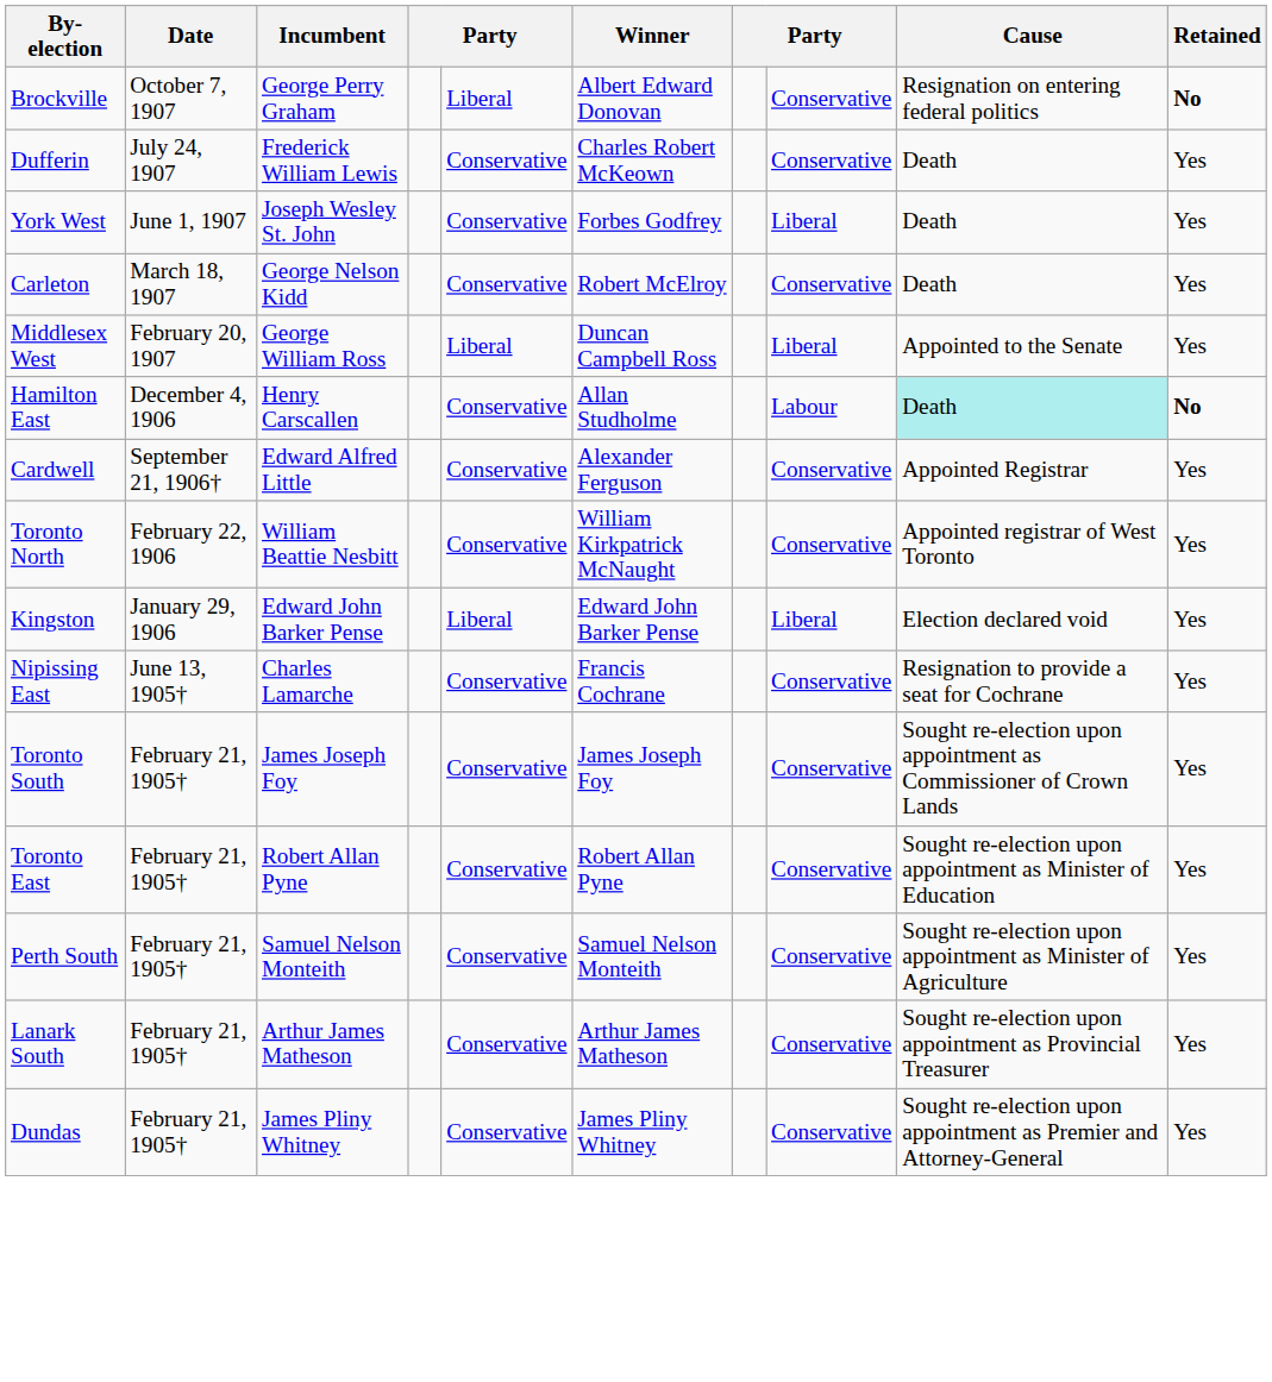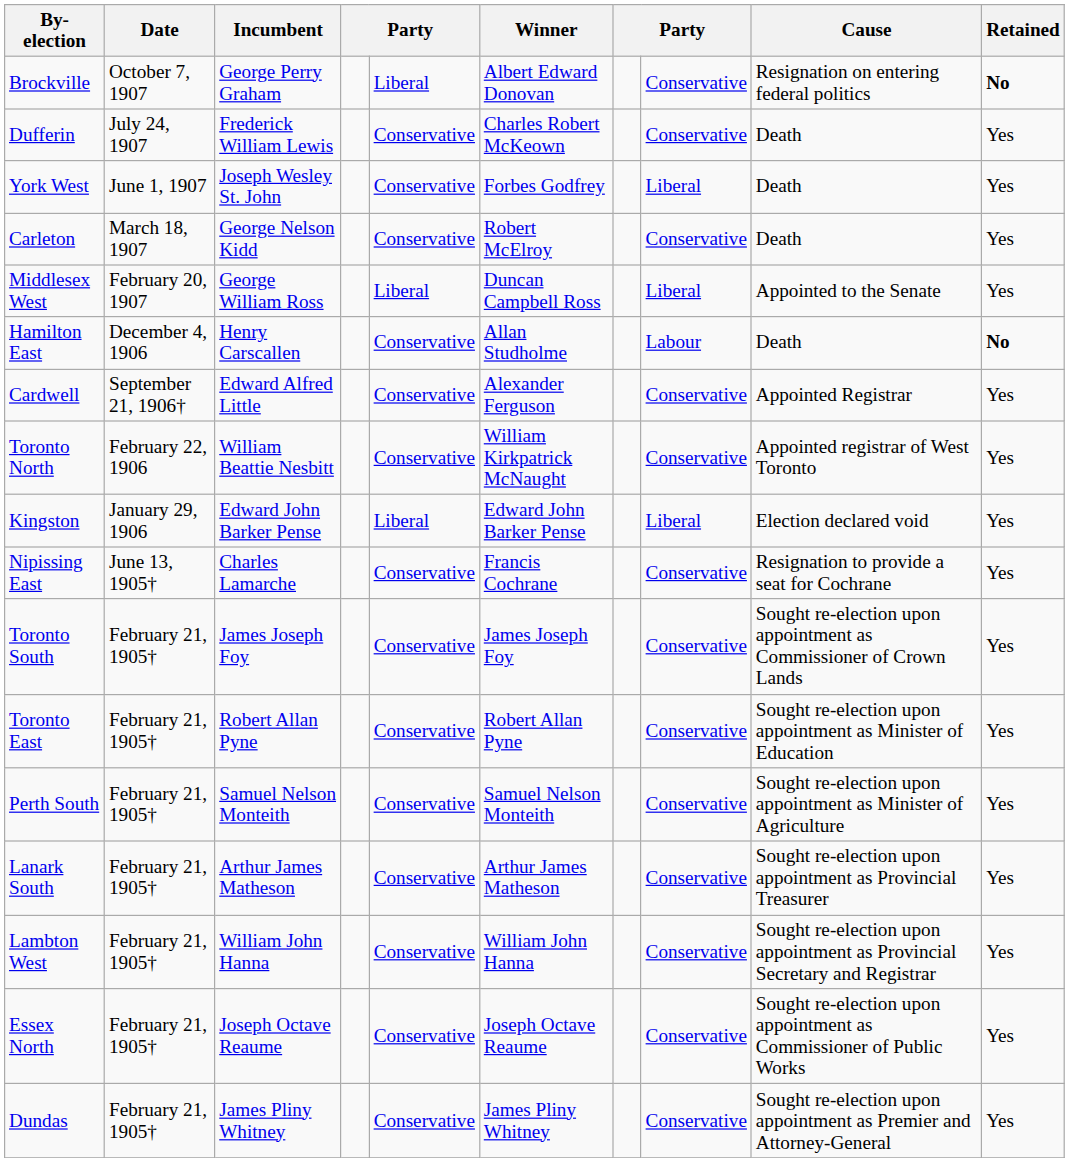 <table class=wikitable style="width:100%">
 <tr>
 <th>By-election</th>
 <th>Date</th>
 <th>Incumbent</th>
 <th colspan=2>Party</th>
 <th>Winner</th>
 <th colspan=2>Party</th>
 <th>Cause</th>
 <th>Retained</th>
 </tr>
 <tr>
 <td><a href='#'>Brockville</a></td>
 <td>October 7, 1907</td>
 <td><a href='#'>George Perry Graham</a></td>
 <td>    </td>
 <td><a href='#'>Liberal</a></td>
 <td><a href='#'>Albert Edward Donovan</a></td>
 <td>   </td>
 <td><a href='#'>Conservative</a></td>
 <td>Resignation on entering federal politics</td>
 <td><strong>No</strong></td>
 </tr>
 <tr>
 <td><a href='#'>Dufferin</a></td>
 <td>July 24, 1907</td>
 <td><a href='#'>Frederick William Lewis</a></td>
 <td>   </td>
 <td><a href='#'>Conservative</a></td>
 <td><a href='#'>Charles Robert McKeown</a></td>
 <td>   </td>
 <td><a href='#'>Conservative</a></td>
 <td>Death</td>
 <td>Yes</td>
 </tr>
 <tr>
 <td><a href='#'>York West</a></td>
 <td>June 1, 1907</td>
 <td><a href='#'>Joseph Wesley St. John</a></td>
 <td>   </td>
 <td><a href='#'>Conservative</a></td>
 <td><a href='#'>Forbes Godfrey</a></td>
 <td>   </td>
 <td><a href='#'>Liberal</a></td>
 <td>Death</td>
 <td>Yes</td>
 </tr>
 <tr>
 <td><a href='#'>Carleton</a></td>
 <td>March 18, 1907</td>
 <td><a href='#'>George Nelson Kidd</a></td>
 <td>   </td>
 <td><a href='#'>Conservative</a></td>
 <td><a href='#'>Robert McElroy</a></td>
 <td>   </td>
 <td><a href='#'>Conservative</a></td>
 <td>Death</td>
 <td>Yes</td>
 </tr>
 <tr>
 <td><a href='#'>Middlesex West</a></td>
 <td>February 20, 1907</td>
 <td><a href='#'>George William Ross</a></td>
 <td>    </td>
 <td><a href='#'>Liberal</a></td>
 <td><a href='#'>Duncan Campbell Ross</a></td>
 <td>    </td>
 <td><a href='#'>Liberal</a></td>
 <td>Appointed to the Senate</td>
 <td>Yes</td>
 </tr>
 <tr>
 <td><a href='#'>Hamilton East</a></td>
 <td>December 4, 1906</td>
 <td><a href='#'>Henry Carscallen</a></td>
 <td>   </td>
 <td><a href='#'>Conservative</a></td>
 <td><a href='#'>Allan Studholme</a></td>
 <td>   </td>
 <td><a href='#'>Labour</a></td>
-<td style="background: paleturquoise;">Death</td>
+<td>Death</td>
 <td><strong>No</strong></td>
 </tr>
 <tr>
 <td><a href='#'>Cardwell</a></td>
 <td>September 21, 1906†</td>
 <td><a href='#'>Edward Alfred Little</a></td>
 <td>   </td>
 <td><a href='#'>Conservative</a></td>
 <td><a href='#'>Alexander Ferguson</a></td>
 <td>   </td>
 <td><a href='#'>Conservative</a></td>
 <td>Appointed Registrar</td>
 <td>Yes</td>
 </tr>
 <tr>
 <td><a href='#'>Toronto North</a></td>
 <td>February 22, 1906</td>
 <td><a href='#'>William Beattie Nesbitt</a></td>
 <td>   </td>
 <td><a href='#'>Conservative</a></td>
 <td><a href='#'>William Kirkpatrick McNaught</a></td>
 <td>   </td>
 <td><a href='#'>Conservative</a></td>
 <td>Appointed registrar of West Toronto</td>
 <td>Yes</td>
 </tr>
 <tr>
 <td><a href='#'>Kingston</a></td>
 <td>January 29, 1906</td>
 <td><a href='#'>Edward John Barker Pense</a></td>
 <td>    </td>
 <td><a href='#'>Liberal</a></td>
 <td><a href='#'>Edward John Barker Pense</a></td>
 <td>    </td>
 <td><a href='#'>Liberal</a></td>
 <td>Election declared void</td>
 <td>Yes</td>
 </tr>
 <tr>
 <td><a href='#'>Nipissing East</a></td>
 <td>June 13, 1905†</td>
 <td><a href='#'>Charles Lamarche</a></td>
 <td>   </td>
 <td><a href='#'>Conservative</a></td>
 <td><a href='#'>Francis Cochrane</a></td>
 <td>   </td>
 <td><a href='#'>Conservative</a></td>
 <td>Resignation to provide a seat for Cochrane</td>
 <td>Yes</td>
 </tr>
 <tr>
 <td><a href='#'>Toronto South</a></td>
 <td>February 21, 1905†</td>
 <td><a href='#'>James Joseph Foy</a></td>
 <td>   </td>
 <td><a href='#'>Conservative</a></td>
 <td><a href='#'>James Joseph Foy</a></td>
 <td>   </td>
 <td><a href='#'>Conservative</a></td>
 <td>Sought re-election upon appointment as Commissioner of Crown Lands</td>
 <td>Yes</td>
 </tr>
 <tr>
 <td><a href='#'>Toronto East</a></td>
 <td>February 21, 1905†</td>
 <td><a href='#'>Robert Allan Pyne</a></td>
 <td>   </td>
 <td><a href='#'>Conservative</a></td>
 <td><a href='#'>Robert Allan Pyne</a></td>
 <td>   </td>
 <td><a href='#'>Conservative</a></td>
 <td>Sought re-election upon appointment as Minister of Education</td>
 <td>Yes</td>
 </tr>
 <tr>
 <td><a href='#'>Perth South</a></td>
 <td>February 21, 1905†</td>
 <td><a href='#'>Samuel Nelson Monteith</a></td>
 <td>   </td>
 <td><a href='#'>Conservative</a></td>
 <td><a href='#'>Samuel Nelson Monteith</a></td>
 <td>   </td>
 <td><a href='#'>Conservative</a></td>
 <td>Sought re-election upon appointment as Minister of Agriculture</td>
 <td>Yes</td>
 </tr>
 <tr>
 <td><a href='#'>Lanark South</a></td>
 <td>February 21, 1905†</td>
 <td><a href='#'>Arthur James Matheson</a></td>
 <td>   </td>
 <td><a href='#'>Conservative</a></td>
 <td><a href='#'>Arthur James Matheson</a></td>
 <td>   </td>
 <td><a href='#'>Conservative</a></td>
 <td>Sought re-election upon appointment as Provincial Treasurer</td>
 <td>Yes</td>
 </tr>
 <tr>
+<td><a href='#'>Lambton West</a></td>
+<td>February 21, 1905†</td>
+<td><a href='#'>William John Hanna</a></td>
+<td>   </td>
+<td><a href='#'>Conservative</a></td>
+<td><a href='#'>William John Hanna</a></td>
+<td>   </td>
+<td><a href='#'>Conservative</a></td>
+<td>Sought re-election upon appointment as Provincial Secretary and Registrar</td>
+<td>Yes</td>
+</tr>
+<tr>
+<td><a href='#'>Essex North</a></td>
+<td>February 21, 1905†</td>
+<td><a href='#'>Joseph Octave Reaume</a></td>
+<td>   </td>
+<td><a href='#'>Conservative</a></td>
+<td><a href='#'>Joseph Octave Reaume</a></td>
+<td>   </td>
+<td><a href='#'>Conservative</a></td>
+<td>Sought re-election upon appointment as Commissioner of Public Works</td>
+<td>Yes</td>
+</tr>
+<tr>
 <td><a href='#'>Dundas</a></td>
 <td>February 21, 1905†</td>
 <td><a href='#'>James Pliny Whitney</a></td>
 <td>   </td>
 <td><a href='#'>Conservative</a></td>
 <td><a href='#'>James Pliny Whitney</a></td>
 <td>   </td>
 <td><a href='#'>Conservative</a></td>
 <td>Sought re-election upon appointment as Premier and Attorney-General</td>
 <td>Yes</td>
 </tr>
 </table>
